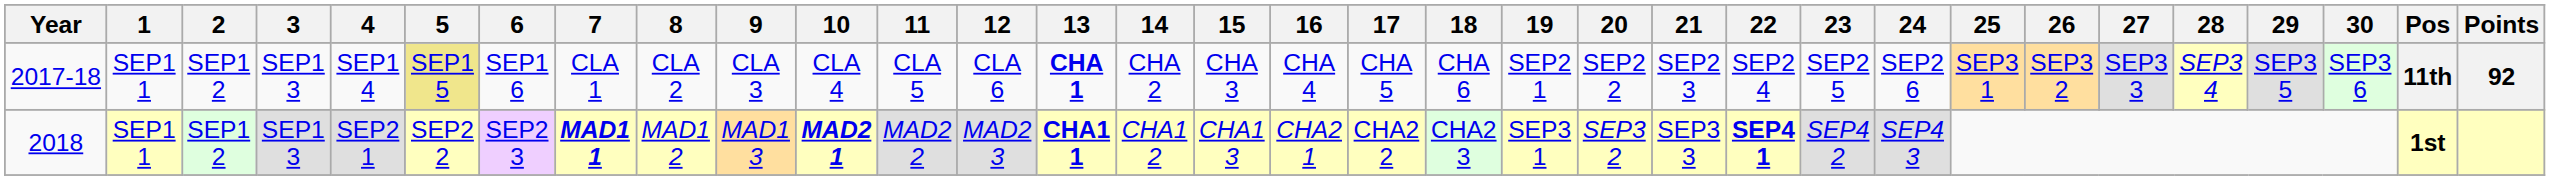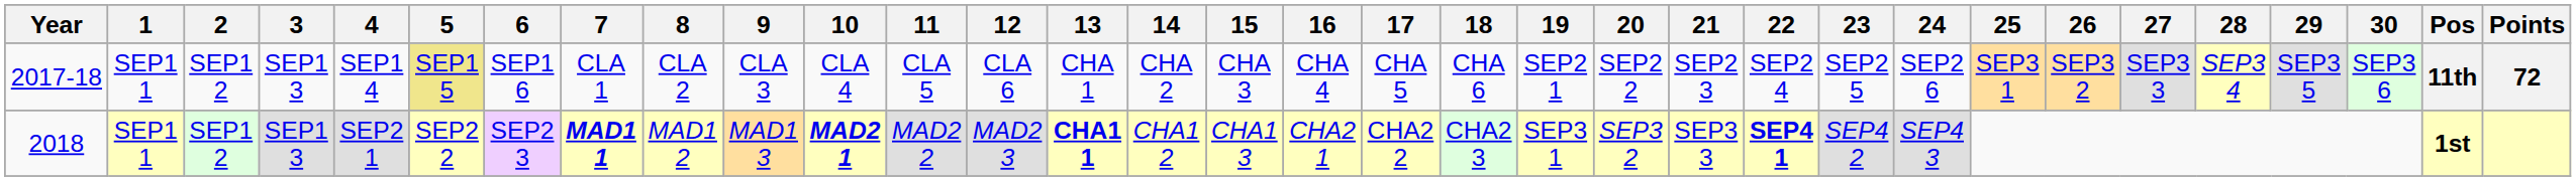 <table class="wikitable" style="text-align:center; font-size:85%">
 <tr>
 <th>Year</th>
 <th>1</th>
 <th>2</th>
 <th>3</th>
 <th>4</th>
 <th>5</th>
 <th>6</th>
 <th>7</th>
 <th>8</th>
 <th>9</th>
 <th>10</th>
 <th>11</th>
 <th>12</th>
 <th>13</th>
 <th>14</th>
 <th>15</th>
 <th>16</th>
 <th>17</th>
 <th>18</th>
 <th>19</th>
 <th>20</th>
 <th>21</th>
 <th>22</th>
 <th>23</th>
 <th>24</th>
 <th>25</th>
 <th>26</th>
 <th>27</th>
 <th>28</th>
 <th>29</th>
 <th>30</th>
 <th>Pos</th>
 <th>Points</th>
 </tr>
 <tr>
 <td nowrap><a href='#'>2017-18</a></td>
 <td><a href='#'>SEP1<br>1</a></td>
 <td><a href='#'>SEP1<br>2</a></td>
 <td><a href='#'>SEP1<br>3</a></td>
 <td><a href='#'>SEP1<br>4</a></td>
 <td style="background: khaki;"><a href='#'>SEP1<br>5</a></td>
 <td><a href='#'>SEP1<br>6</a></td>
 <td><a href='#'>CLA<br>1</a></td>
 <td><a href='#'>CLA<br>2</a></td>
 <td><a href='#'>CLA<br>3</a></td>
 <td><a href='#'>CLA<br>4</a></td>
 <td><a href='#'>CLA<br>5</a></td>
 <td><a href='#'>CLA<br>6</a></td>
-<td><strong><a href='#'>CHA<br>1</a></strong></td>
+<td><a href='#'>CHA<br>1</a></td>
 <td><a href='#'>CHA<br>2</a></td>
 <td><a href='#'>CHA<br>3</a></td>
 <td><a href='#'>CHA<br>4</a></td>
 <td><a href='#'>CHA<br>5</a></td>
 <td><a href='#'>CHA<br>6</a></td>
 <td><a href='#'>SEP2<br>1</a></td>
 <td><a href='#'>SEP2<br>2</a></td>
 <td><a href='#'>SEP2<br>3</a></td>
 <td><a href='#'>SEP2<br>4</a></td>
 <td><a href='#'>SEP2<br>5</a></td>
 <td><a href='#'>SEP2<br>6</a></td>
 <td style="background:#ffdf9f"><a href='#'>SEP3<br>1</a><br></td>
 <td style="background:#ffdf9f"><a href='#'>SEP3<br>2</a><br></td>
 <td style="background:#dfdfdf"><a href='#'>SEP3<br>3</a><br></td>
 <td style="background:#ffffbf"><em><a href='#'>SEP3<br>4</a></em><br></td>
 <td style="background:#dfdfdf"><a href='#'>SEP3<br>5</a><br></td>
 <td style="background:#dfffdf"><a href='#'>SEP3<br>6</a><br></td>
 <th>11th</th>
-<th>92</th>
+<th>72</th>
 </tr>
 <tr>
 <td><a href='#'>2018</a></td>
 <td style="background:#ffffbf"><a href='#'>SEP1<br>1</a><br></td>
 <td style="background:#dfffdf"><a href='#'>SEP1<br>2</a><br></td>
 <td style="background:#dfdfdf"><a href='#'>SEP1<br>3</a><br></td>
 <td style="background:#dfdfdf"><a href='#'>SEP2<br>1</a><br></td>
 <td style="background:#ffffbf"><a href='#'>SEP2<br>2</a><br></td>
 <td style="background:#efcfff"><a href='#'>SEP2<br>3</a><br></td>
 <td style="background:#ffffbf"><strong><em><a href='#'>MAD1<br>1</a></em></strong><br></td>
 <td style="background:#ffffbf"><em><a href='#'>MAD1<br>2</a></em><br></td>
 <td style="background:#ffdf9f"><em><a href='#'>MAD1<br>3</a></em><br></td>
 <td style="background:#ffffbf"><strong><em><a href='#'>MAD2<br>1</a></em></strong><br></td>
 <td style="background:#dfdfdf"><em><a href='#'>MAD2<br>2</a></em><br></td>
 <td style="background:#dfdfdf"><em><a href='#'>MAD2<br>3</a></em><br></td>
 <td style="background:#ffffbf"><strong><a href='#'>CHA1<br>1</a></strong><br></td>
 <td style="background:#ffffbf"><em><a href='#'>CHA1<br>2</a></em><br></td>
 <td style="background:#ffffbf"><em><a href='#'>CHA1<br>3</a></em><br></td>
 <td style="background:#ffffbf"><em><a href='#'>CHA2<br>1</a></em><br></td>
 <td style="background:#ffffbf"><a href='#'>CHA2<br>2</a><br></td>
 <td style="background:#dfffdf"><a href='#'>CHA2<br>3</a><br></td>
 <td style="background:#ffffbf"><a href='#'>SEP3<br>1</a><br></td>
 <td style="background:#ffffbf"><em><a href='#'>SEP3<br>2</a></em><br></td>
 <td style="background:#ffffbf"><a href='#'>SEP3<br>3</a><br></td>
 <td style="background:#ffffbf"><strong><a href='#'>SEP4<br>1</a></strong><br></td>
 <td style="background:#dfdfdf"><em><a href='#'>SEP4<br>2</a></em><br></td>
 <td style="background:#dfdfdf"><em><a href='#'>SEP4<br>3</a></em><br></td>
 <td colspan=6></td>
 <th style="background:#ffffbf">1st</th>
 <th style="background:#ffffbf"></th>
 </tr>
 </table>
